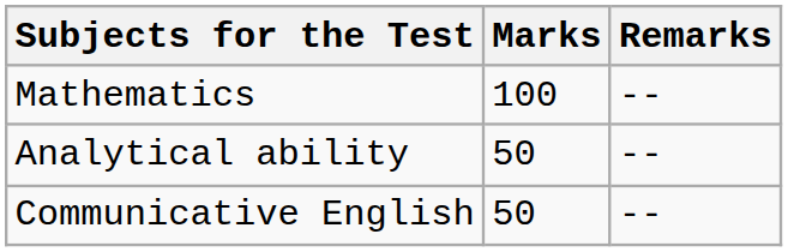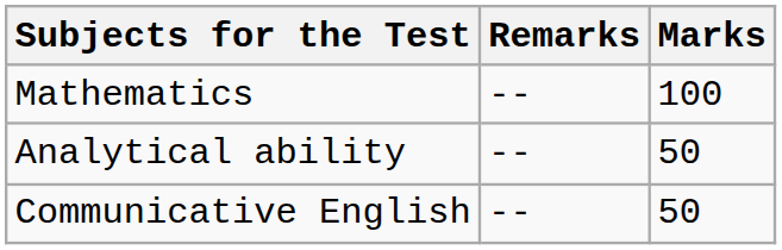 <table class="wikitable">
 <tr>
 <th>Subjects for the Test</th>
+<th>Remarks</th>
 <th>Marks</th>
-<th>Remarks</th>
 </tr>
 <tr>
 <td>Mathematics</td>
+<td>--</td>
 <td>100</td>
-<td>--</td>
 </tr>
 <tr>
 <td>Analytical ability</td>
+<td>--</td>
 <td>50</td>
-<td>--</td>
 </tr>
 <tr>
 <td>Communicative English</td>
+<td>--</td>
 <td>50</td>
-<td>--</td>
 </tr>
 </table>
